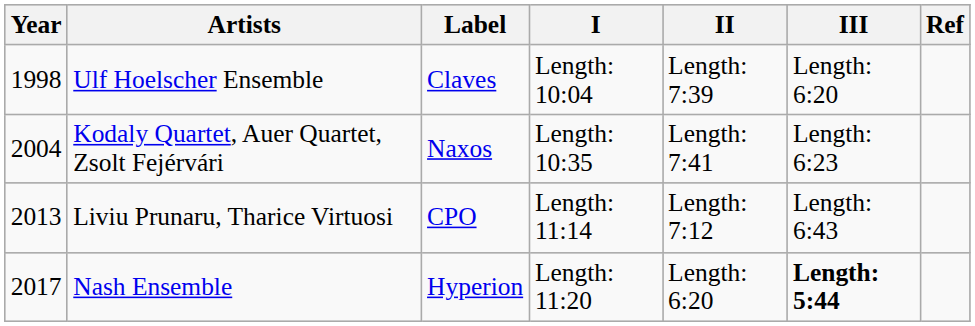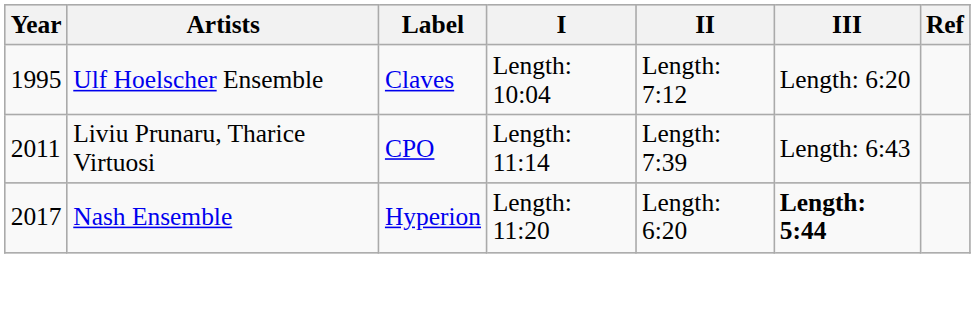 <table class="wikitable sortable">
 <tr>
 <th>Year</th>
 <th>Artists</th>
 <th>Label</th>
 <th>I</th>
 <th>II</th>
 <th>III</th>
 <th>Ref</th>
 </tr>
 <tr>
-<td>1998</td>
+<td>1995</td>
 <td><a href='#'>Ulf Hoelscher</a> Ensemble</td>
 <td><a href='#'>Claves</a></td>
 <td>Length: 10:04</td>
-<td>Length: 7:39</td>
+<td>Length: 7:12</td>
 <td>Length: 6:20</td>
 <td></td>
 </tr>
 <tr>
-<td>2004</td>
-<td><a href='#'>Kodaly Quartet</a>, Auer Quartet, Zsolt Fejérvári</td>
-<td><a href='#'>Naxos</a></td>
-<td>Length: 10:35</td>
-<td>Length: 7:41</td>
-<td>Length: 6:23</td>
-<td></td>
-</tr>
-<tr>
-<td>2013</td>
+<td>2011</td>
 <td>Liviu Prunaru, Tharice Virtuosi</td>
 <td><a href='#'>CPO</a></td>
 <td>Length: 11:14</td>
-<td>Length: 7:12</td>
+<td>Length: 7:39</td>
 <td>Length: 6:43</td>
 <td></td>
 </tr>
 <tr>
 <td>2017</td>
 <td><a href='#'>Nash Ensemble</a></td>
 <td><a href='#'>Hyperion</a></td>
 <td>Length: 11:20</td>
 <td>Length: 6:20</td>
 <td><strong>Length: 5:44</strong></td>
 <td></td>
 </tr>
 </table>
